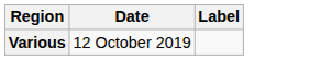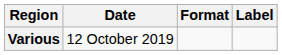 <table class="wikitable plainrowheaders">
 <tr>
 <th>Region</th>
 <th>Date</th>
+<th>Format</th>
 <th>Label</th>
 </tr>
 <tr>
 <th scope="row">Various</th>
 <td>12 October 2019</td>
 <td></td>
+<td></td>
 </tr>
 </table>
